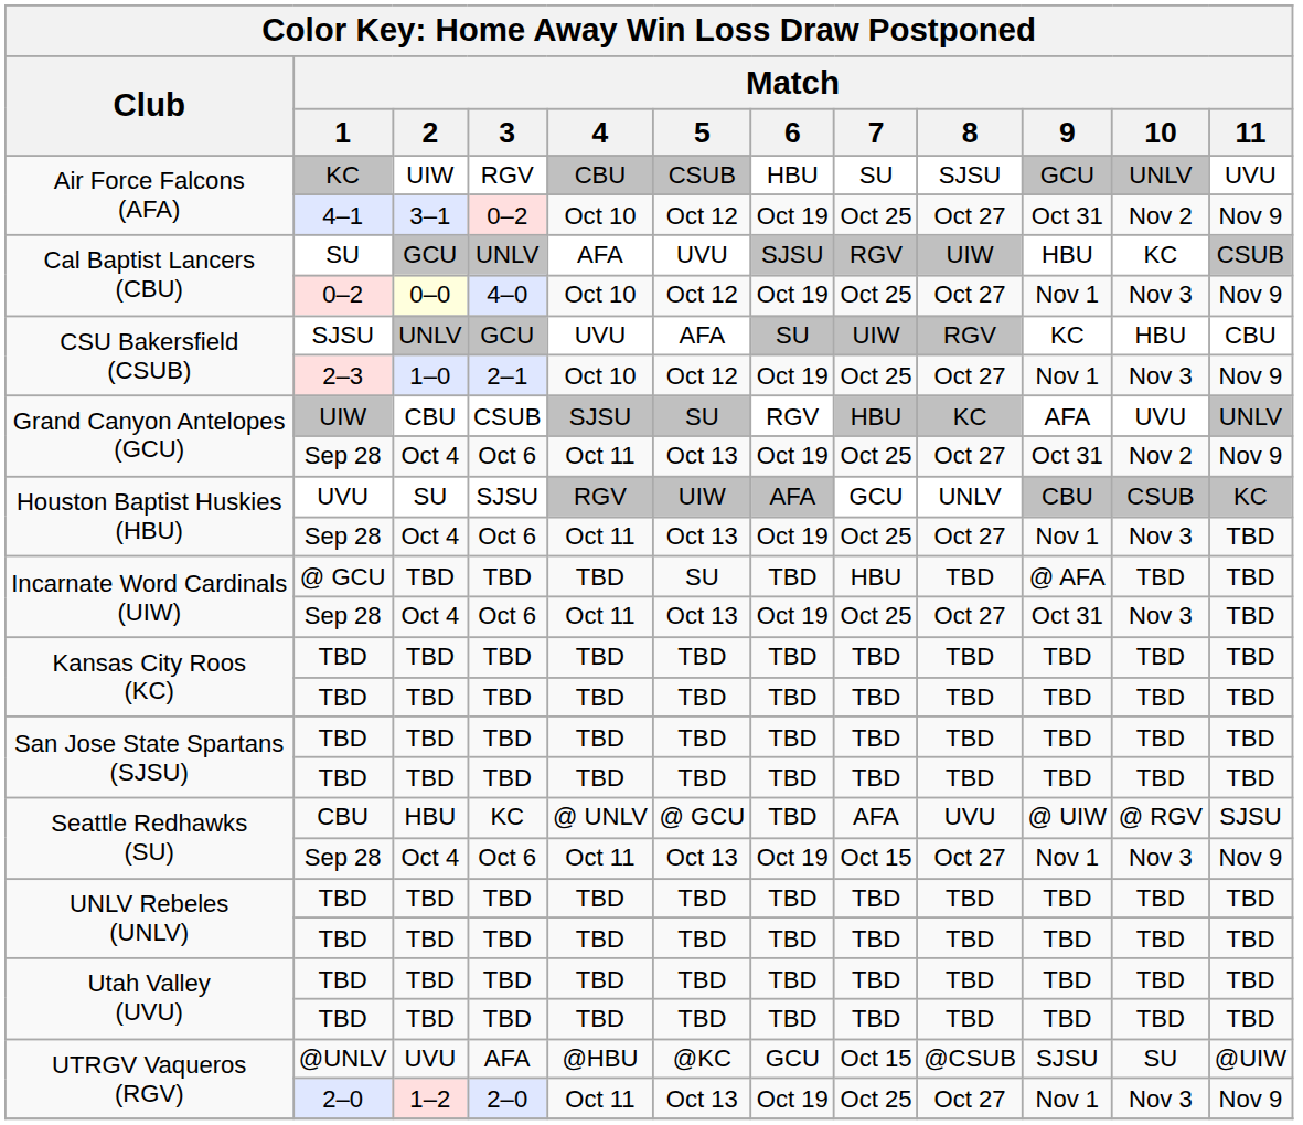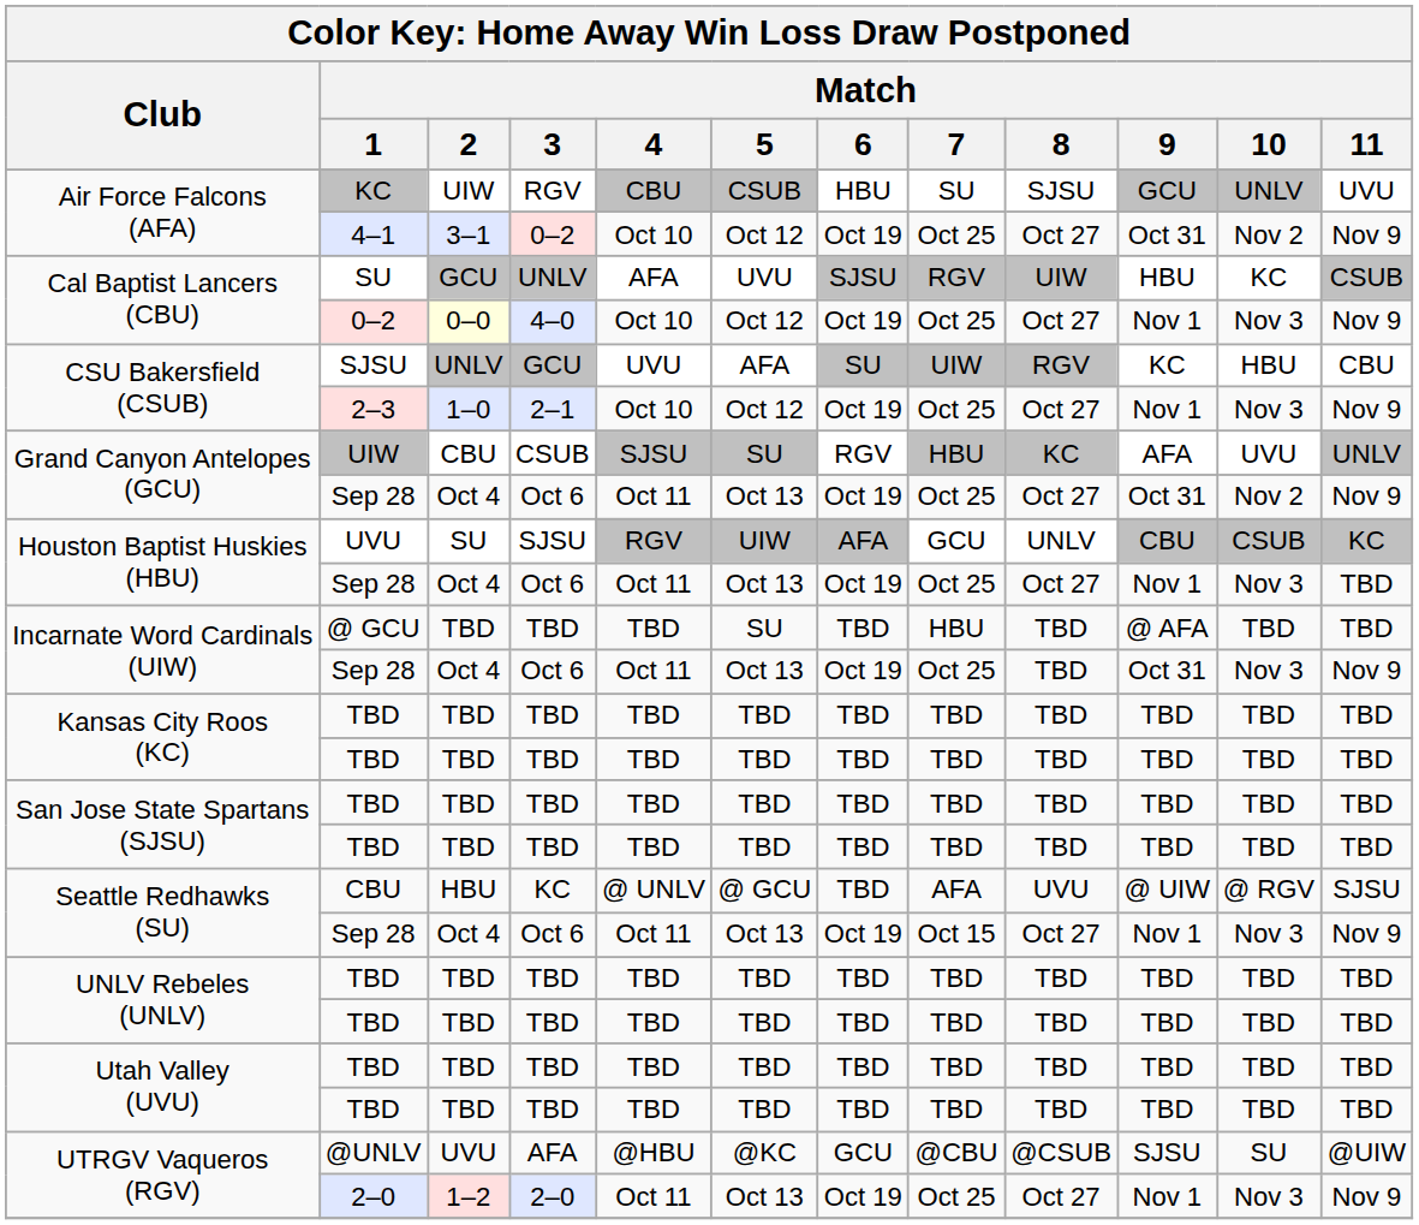 <table class="wikitable" style="text-align:center">
 <tr>
 <th colspan="12">Color Key: <span>Home</span>  <span>Away</span>  <span>Win</span>  <span>Loss</span>  <span>Draw</span>  <span>Postponed</span></th>
 </tr>
 <tr>
 <th rowspan="2">Club</th>
 <th colspan="11">Match</th>
 </tr>
 <tr style="background-color:#CCCCCC; font-size: 90%">
 <th>1</th>
 <th>2</th>
 <th>3</th>
 <th>4</th>
 <th>5</th>
 <th>6</th>
 <th>7</th>
 <th>8</th>
 <th>9</th>
 <th>10</th>
 <th>11<br></th>
 </tr>
 <tr style="font-size: 75%">
 <td rowspan="2">Air Force Falcons<br>(AFA)</td>
 <td bgcolor="C0C0C0">KC</td>
 <td bgcolor="FFFFFF">UIW</td>
 <td bgcolor="FFFFFF">RGV</td>
 <td bgcolor="C0C0C0">CBU</td>
 <td bgcolor="C0C0C0">CSUB</td>
 <td bgcolor="FFFFFF">HBU</td>
 <td bgcolor="FFFFFF">SU</td>
 <td bgcolor="FFFFFF">SJSU</td>
 <td bgcolor="C0C0C0">GCU</td>
 <td bgcolor="C0C0C0">UNLV</td>
 <td bgcolor="FFFFFF">UVU</td>
 </tr>
 <tr style="font-size: 75%">
 <td bgcolor="DFE7FF">4–1</td>
 <td bgcolor="DFE7FF">3–1</td>
 <td bgcolor="FFDFDF">0–2</td>
 <td>Oct 10</td>
 <td>Oct 12</td>
 <td>Oct 19</td>
 <td>Oct 25</td>
 <td>Oct 27</td>
 <td>Oct 31</td>
 <td>Nov 2</td>
 <td>Nov 9</td>
 </tr>
 <tr style="font-size: 75%">
 <td rowspan="2">Cal Baptist Lancers<br>(CBU)</td>
 <td bgcolor="#FFFFFF">SU</td>
 <td bgcolor="C0C0C0">GCU</td>
 <td bgcolor="C0C0C0">UNLV</td>
 <td bgcolor="FFFFFF">AFA</td>
 <td bgcolor="FFFFFF">UVU</td>
 <td bgcolor="C0C0C0">SJSU</td>
 <td bgcolor="C0C0C0">RGV</td>
 <td bgcolor="C0C0C0">UIW</td>
 <td bgcolor="FFFFFF">HBU</td>
 <td bgcolor="FFFFFF">KC</td>
 <td bgcolor="C0C0C0">CSUB</td>
 </tr>
 <tr style="font-size: 75%">
 <td bgcolor="FFDFDF">0–2</td>
 <td bgcolor="FFFFDD">0–0</td>
 <td bgcolor="DFE7FF">4–0</td>
 <td>Oct 10</td>
 <td>Oct 12</td>
 <td>Oct 19</td>
 <td>Oct 25</td>
 <td>Oct 27</td>
 <td>Nov 1</td>
 <td>Nov 3</td>
 <td>Nov 9</td>
 </tr>
 <tr style="font-size: 75%">
 <td rowspan="2">CSU Bakersfield<br>(CSUB)</td>
 <td bgcolor="#FFFFFF">SJSU</td>
 <td bgcolor="C0C0C0">UNLV</td>
 <td bgcolor="C0C0C0">GCU</td>
 <td bgcolor="#FFFFFF">UVU</td>
 <td bgcolor="#FFFFFF">AFA</td>
 <td bgcolor="C0C0C0">SU</td>
 <td bgcolor="C0C0C0">UIW</td>
 <td bgcolor="C0C0C0">RGV</td>
 <td bgcolor="#FFFFFF">KC</td>
 <td bgcolor="#FFFFFF">HBU</td>
 <td bgcolor="#FFFFFF">CBU</td>
 </tr>
 <tr style="font-size: 75%">
 <td bgcolor="FFDFDF">2–3</td>
 <td bgcolor="DFE7FF">1–0</td>
 <td bgcolor="DFE7FF">2–1</td>
 <td>Oct 10</td>
 <td>Oct 12</td>
 <td>Oct 19</td>
 <td>Oct 25</td>
 <td>Oct 27</td>
 <td>Nov 1</td>
 <td>Nov 3</td>
 <td>Nov 9</td>
 </tr>
 <tr style="font-size: 75%">
 <td rowspan="2">Grand Canyon Antelopes<br>(GCU)</td>
 <td bgcolor="C0C0C0">UIW</td>
 <td bgcolor="FFFFFF">CBU</td>
 <td bgcolor="FFFFFF">CSUB</td>
 <td bgcolor="C0C0C0">SJSU</td>
 <td bgcolor="C0C0C0">SU</td>
 <td bgcolor="FFFFFF">RGV</td>
 <td bgcolor="C0C0C0">HBU</td>
 <td bgcolor="C0C0C0">KC</td>
 <td bgcolor="FFFFFF">AFA</td>
 <td bgcolor="FFFFFF">UVU</td>
 <td bgcolor="C0C0C0">UNLV</td>
 </tr>
 <tr style="font-size: 75%">
 <td>Sep 28</td>
 <td>Oct 4</td>
 <td>Oct 6</td>
 <td>Oct 11</td>
 <td>Oct 13</td>
 <td>Oct 19</td>
 <td>Oct 25</td>
 <td>Oct 27</td>
 <td>Oct 31</td>
 <td>Nov 2</td>
 <td>Nov 9</td>
 </tr>
 <tr style="font-size: 75%">
 <td rowspan="2">Houston Baptist Huskies<br>(HBU)</td>
 <td bgcolor="FFFFFF">UVU</td>
 <td bgcolor="FFFFFF">SU</td>
 <td bgcolor="FFFFFF">SJSU</td>
 <td bgcolor="C0C0C0">RGV</td>
 <td bgcolor="C0C0C0">UIW</td>
 <td bgcolor="C0C0C0">AFA</td>
 <td bgcolor="FFFFFF">GCU</td>
 <td bgcolor="FFFFFF">UNLV</td>
 <td bgcolor="C0C0C0">CBU</td>
 <td bgcolor="C0C0C0">CSUB</td>
 <td bgcolor="C0C0C0">KC</td>
 </tr>
 <tr style="font-size: 75%">
 <td>Sep 28</td>
 <td>Oct 4</td>
 <td>Oct 6</td>
 <td>Oct 11</td>
 <td>Oct 13</td>
 <td>Oct 19</td>
 <td>Oct 25</td>
 <td>Oct 27</td>
 <td>Nov 1</td>
 <td>Nov 3</td>
 <td>TBD</td>
 </tr>
 <tr style="font-size: 75%">
 <td rowspan="2">Incarnate Word Cardinals<br>(UIW)</td>
 <td>@ GCU</td>
 <td>TBD</td>
 <td>TBD</td>
 <td>TBD</td>
 <td>SU</td>
 <td>TBD</td>
 <td>HBU</td>
 <td>TBD</td>
 <td>@ AFA</td>
 <td>TBD</td>
 <td>TBD</td>
 </tr>
 <tr style="font-size: 75%">
 <td>Sep 28</td>
 <td>Oct 4</td>
 <td>Oct 6</td>
 <td>Oct 11</td>
 <td>Oct 13</td>
 <td>Oct 19</td>
 <td>Oct 25</td>
-<td>Oct 27</td>
+<td>TBD</td>
 <td>Oct 31</td>
 <td>Nov 3</td>
-<td>TBD</td>
+<td>Nov 9</td>
 </tr>
 <tr style="font-size: 75%">
 <td rowspan="2">Kansas City Roos<br>(KC)</td>
 <td>TBD</td>
 <td>TBD</td>
 <td>TBD</td>
 <td>TBD</td>
 <td>TBD</td>
 <td>TBD</td>
 <td>TBD</td>
 <td>TBD</td>
 <td>TBD</td>
 <td>TBD</td>
 <td>TBD</td>
 </tr>
 <tr style="font-size: 75%">
 <td>TBD</td>
 <td>TBD</td>
 <td>TBD</td>
 <td>TBD</td>
 <td>TBD</td>
 <td>TBD</td>
 <td>TBD</td>
 <td>TBD</td>
 <td>TBD</td>
 <td>TBD</td>
 <td>TBD</td>
 </tr>
 <tr style="font-size: 75%">
 <td rowspan="2">San Jose State Spartans<br>(SJSU)</td>
 <td>TBD</td>
 <td>TBD</td>
 <td>TBD</td>
 <td>TBD</td>
 <td>TBD</td>
 <td>TBD</td>
 <td>TBD</td>
 <td>TBD</td>
 <td>TBD</td>
 <td>TBD</td>
 <td>TBD</td>
 </tr>
 <tr style="font-size: 75%">
 <td>TBD</td>
 <td>TBD</td>
 <td>TBD</td>
 <td>TBD</td>
 <td>TBD</td>
 <td>TBD</td>
 <td>TBD</td>
 <td>TBD</td>
 <td>TBD</td>
 <td>TBD</td>
 <td>TBD</td>
 </tr>
 <tr style="font-size: 75%">
 <td rowspan="2">Seattle Redhawks<br>(SU)</td>
 <td>CBU</td>
 <td>HBU</td>
 <td>KC</td>
 <td>@ UNLV</td>
 <td>@ GCU</td>
 <td>TBD</td>
 <td>AFA</td>
 <td>UVU</td>
 <td>@ UIW</td>
 <td>@ RGV</td>
 <td>SJSU</td>
 </tr>
 <tr style="font-size: 75%">
 <td>Sep 28</td>
 <td>Oct 4</td>
 <td>Oct 6</td>
 <td>Oct 11</td>
 <td>Oct 13</td>
 <td>Oct 19</td>
 <td>Oct 15</td>
 <td>Oct 27</td>
 <td>Nov 1</td>
 <td>Nov 3</td>
 <td>Nov 9</td>
 </tr>
 <tr style="font-size: 75%">
 <td rowspan="2">UNLV Rebeles<br>(UNLV)</td>
 <td>TBD</td>
 <td>TBD</td>
 <td>TBD</td>
 <td>TBD</td>
 <td>TBD</td>
 <td>TBD</td>
 <td>TBD</td>
 <td>TBD</td>
 <td>TBD</td>
 <td>TBD</td>
 <td>TBD</td>
 </tr>
 <tr style="font-size: 75%">
 <td>TBD</td>
 <td>TBD</td>
 <td>TBD</td>
 <td>TBD</td>
 <td>TBD</td>
 <td>TBD</td>
 <td>TBD</td>
 <td>TBD</td>
 <td>TBD</td>
 <td>TBD</td>
 <td>TBD</td>
 </tr>
 <tr style="font-size: 75%">
 <td rowspan="2">Utah Valley<br>(UVU)</td>
 <td>TBD</td>
 <td>TBD</td>
 <td>TBD</td>
 <td>TBD</td>
 <td>TBD</td>
 <td>TBD</td>
 <td>TBD</td>
 <td>TBD</td>
 <td>TBD</td>
 <td>TBD</td>
 <td>TBD</td>
 </tr>
 <tr style="font-size: 75%">
 <td>TBD</td>
 <td>TBD</td>
 <td>TBD</td>
 <td>TBD</td>
 <td>TBD</td>
 <td>TBD</td>
 <td>TBD</td>
 <td>TBD</td>
 <td>TBD</td>
 <td>TBD</td>
 <td>TBD</td>
 </tr>
 <tr style="font-size: 75%">
 <td rowspan="2">UTRGV Vaqueros<br>(RGV)</td>
 <td>@UNLV</td>
 <td>UVU</td>
 <td>AFA</td>
 <td>@HBU</td>
 <td>@KC</td>
 <td>GCU</td>
-<td>Oct 15</td>
+<td>@CBU</td>
 <td>@CSUB</td>
 <td>SJSU</td>
 <td>SU</td>
 <td>@UIW</td>
 </tr>
 <tr style="font-size: 75%">
 <td bgcolor="DFE7FF">2–0</td>
 <td bgcolor="FFDFDF">1–2</td>
 <td bgcolor="DFE7FF">2–0</td>
 <td>Oct 11</td>
 <td>Oct 13</td>
 <td>Oct 19</td>
 <td>Oct 25</td>
 <td>Oct 27</td>
 <td>Nov 1</td>
 <td>Nov 3</td>
 <td>Nov 9<br></td>
 </tr>
 <tr>
 </tr>
 </table>
